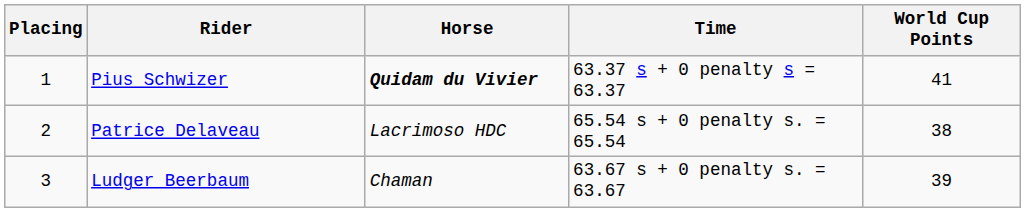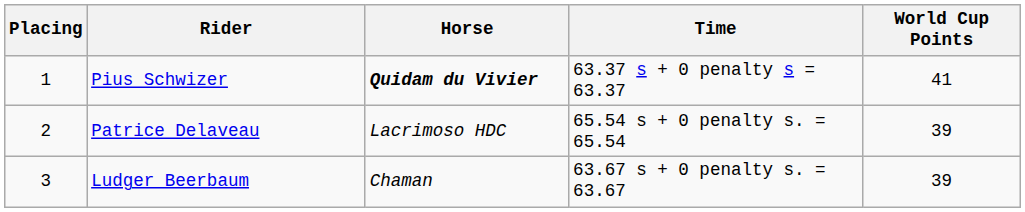 <table class="wikitable" style="font-size: 90%">
 <tr>
 <th width=20>Placing</th>
 <th width=180>Rider</th>
 <th width=130>Horse</th>
 <th width=190>Time</th>
 <th width=100>World Cup Points</th>
 </tr>
 <tr>
 <td align=center>1</td>
 <td> <a href='#'>Pius Schwizer</a></td>
 <td><strong><em>Quidam du Vivier</em></strong></td>
 <td>63.37 <a href='#'>s</a> + 0 penalty <a href='#'>s</a> = 63.37</td>
 <td align=center>41</td>
 </tr>
 <tr>
 <td align=center>2</td>
 <td> <a href='#'>Patrice Delaveau</a></td>
 <td><em>Lacrimoso HDC</em></td>
 <td>65.54 s + 0 penalty s. = 65.54</td>
-<td align=center>38</td>
+<td align=center>39</td>
 </tr>
 <tr>
 <td align=center>3</td>
 <td> <a href='#'>Ludger Beerbaum</a></td>
 <td><em>Chaman</em></td>
 <td>63.67 s + 0 penalty s. = 63.67</td>
 <td align=center>39</td>
 </tr>
 </table>
